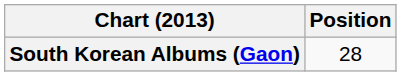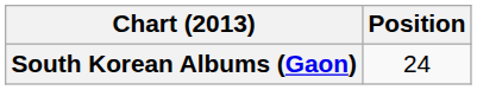 <table class="wikitable plainrowheaders" style="text-align:center">
 <tr>
 <th scope="col">Chart (2013)</th>
 <th scope="col">Position</th>
 </tr>
 <tr>
 <th scope="row">South Korean Albums (<a href='#'>Gaon</a>)</th>
-<td>28</td>
+<td>24</td>
 </tr>
 </table>
